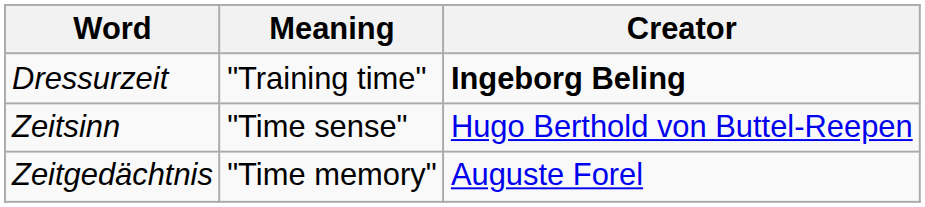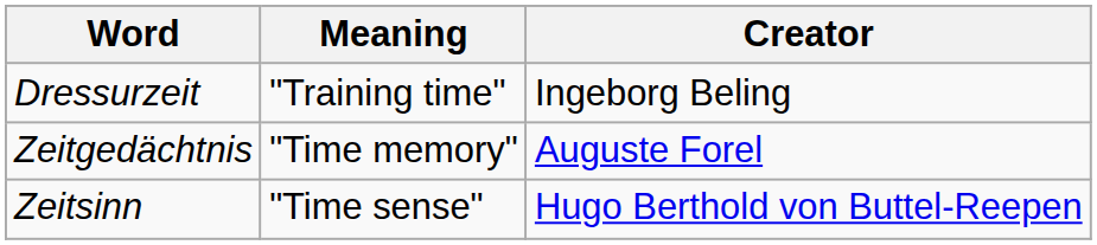 <table class="wikitable">
 <tr>
 <th>Word</th>
 <th>Meaning</th>
 <th>Creator</th>
 </tr>
 <tr>
 <td><em>Dressurzeit</em></td>
 <td>"Training time"</td>
-<td><strong>Ingeborg Beling</strong></td>
+<td>Ingeborg Beling</td>
+</tr>
+<tr>
+<td><em>Zeitgedächtnis</em></td>
+<td>"Time memory"</td>
+<td><a href='#'>Auguste Forel</a></td>
 </tr>
 <tr>
 <td><em>Zeitsinn</em></td>
 <td>"Time sense"</td>
 <td><a href='#'>Hugo Berthold von Buttel-Reepen</a></td>
 </tr>
-<tr>
-<td><em>Zeitgedächtnis</em></td>
-<td>"Time memory"</td>
-<td><a href='#'>Auguste Forel</a></td>
-</tr>
 </table>
